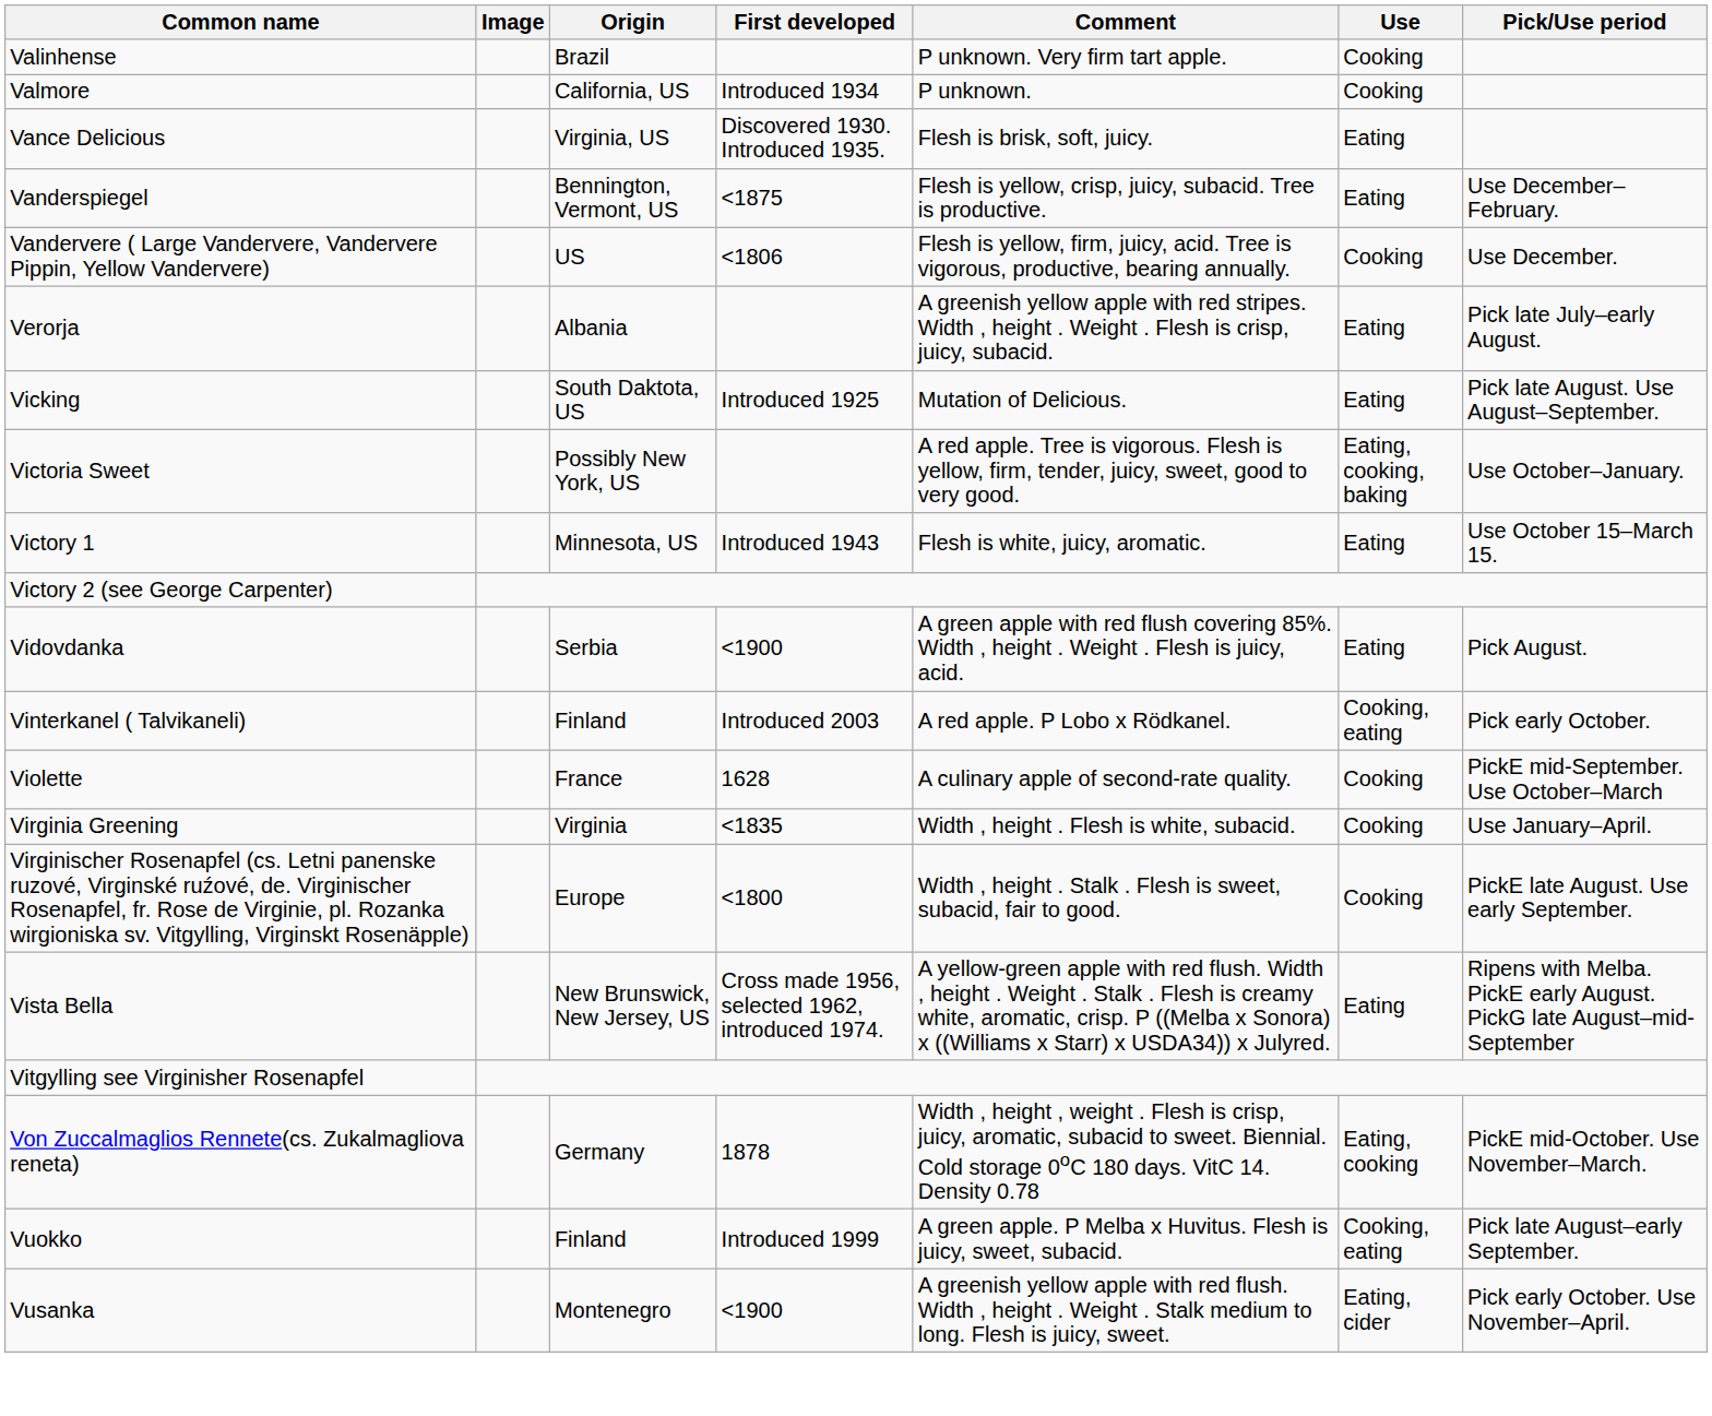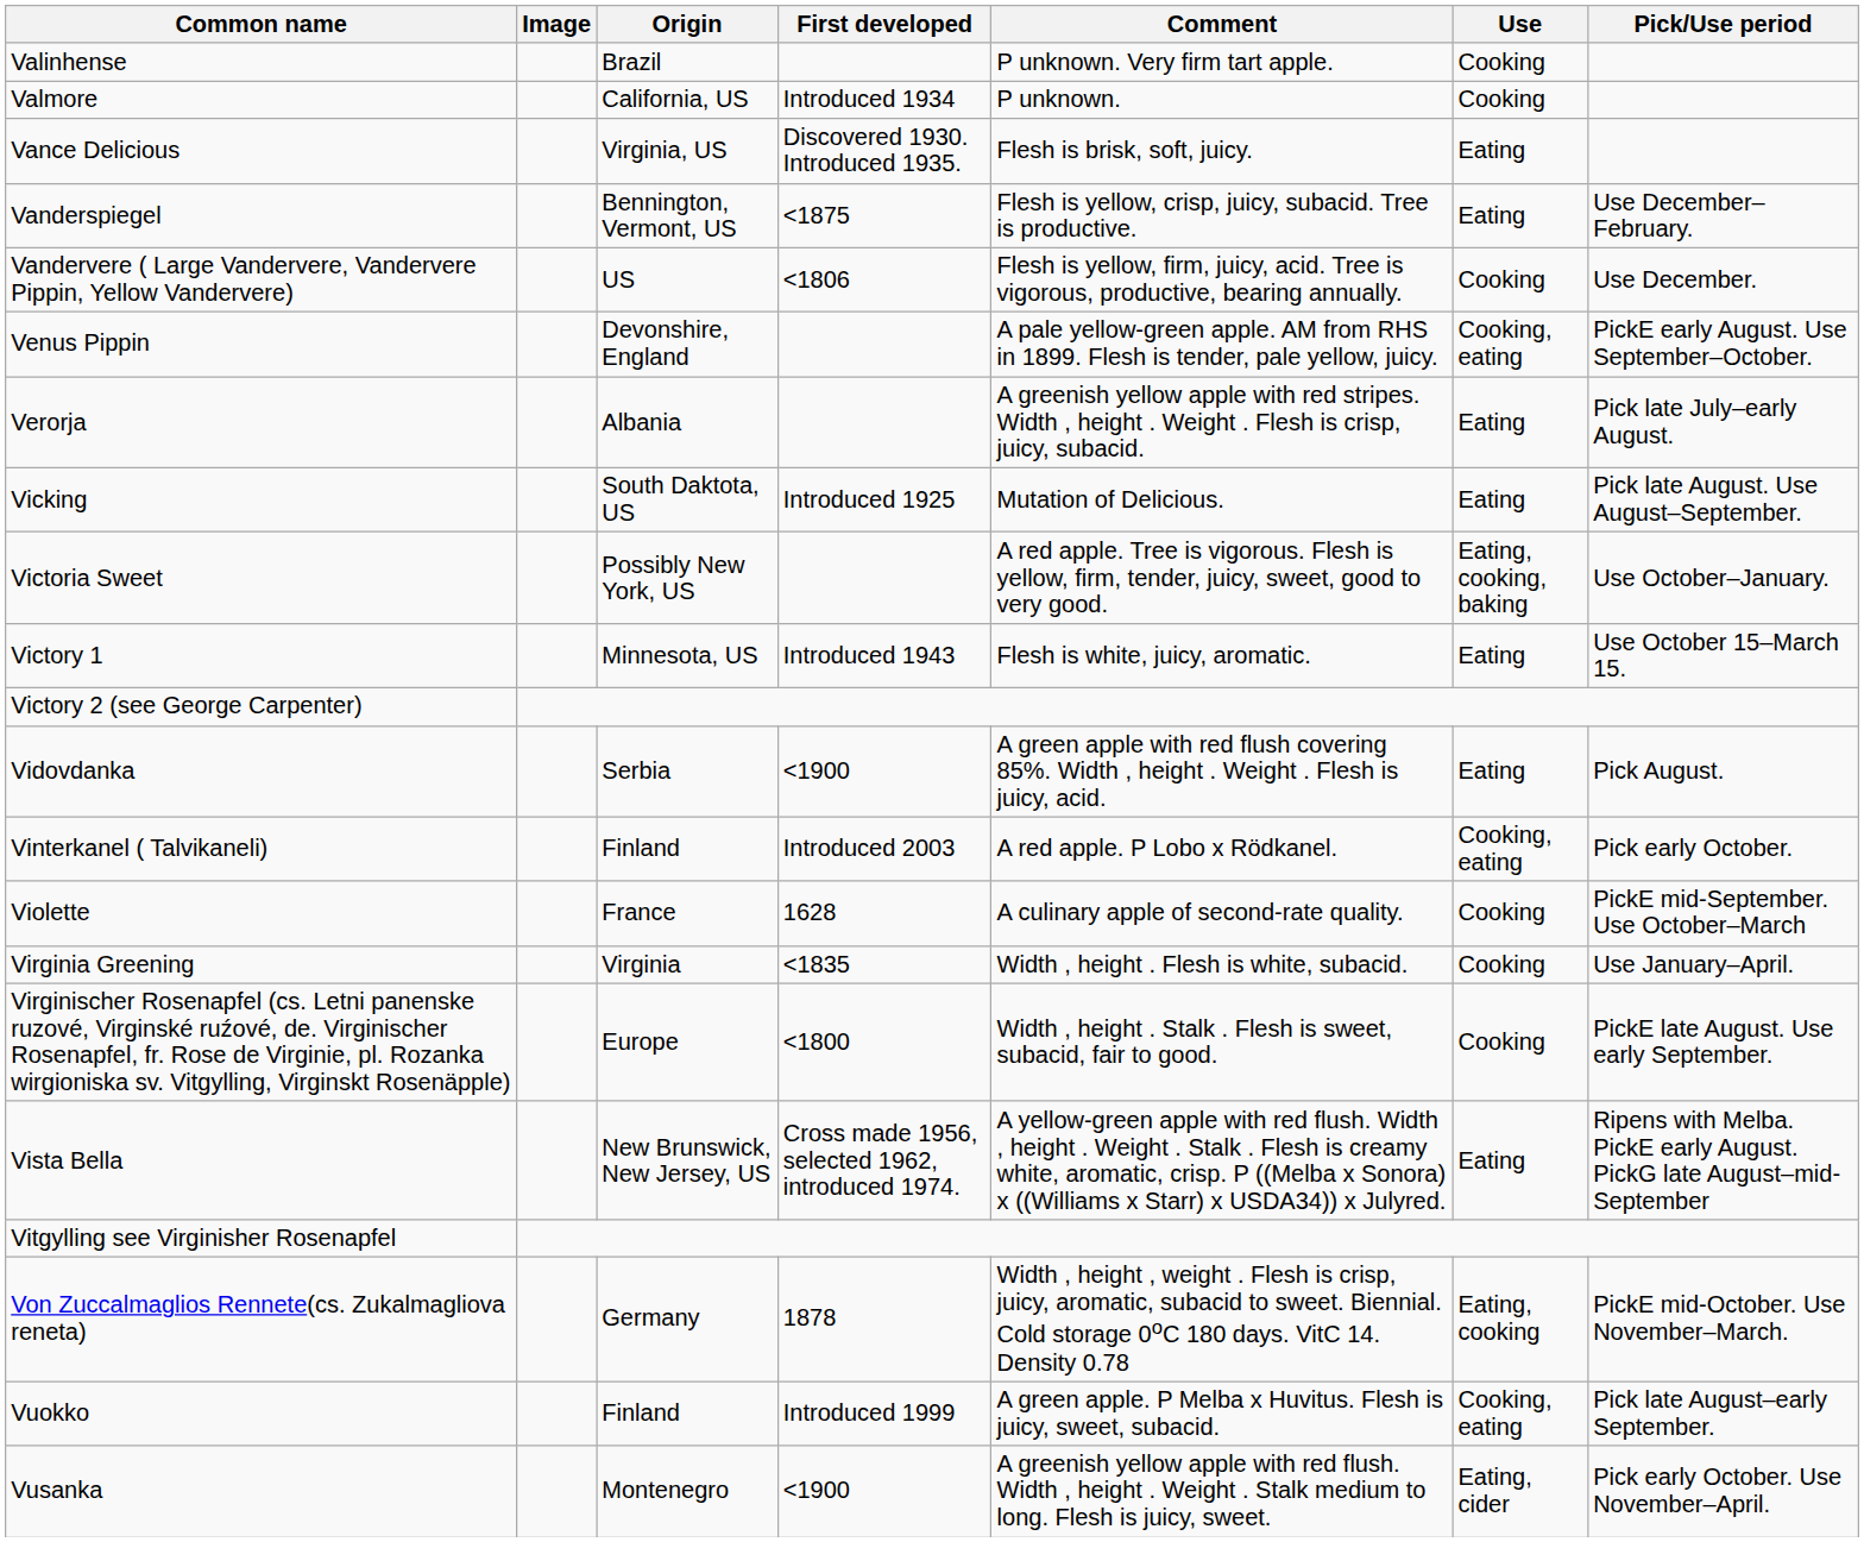 <table class="wikitable sortable">
 <tr>
 <th>Common name</th>
 <th>Image</th>
 <th>Origin</th>
 <th>First developed</th>
 <th>Comment</th>
 <th>Use</th>
 <th>Pick/Use period</th>
 </tr>
 <tr>
 <td>Valinhense</td>
 <td></td>
 <td>Brazil</td>
 <td></td>
 <td>P unknown. Very firm tart apple.</td>
 <td>Cooking</td>
 <td></td>
 </tr>
 <tr>
 <td>Valmore</td>
 <td></td>
 <td>California, US</td>
 <td>Introduced 1934</td>
 <td>P unknown.</td>
 <td>Cooking</td>
 <td></td>
 </tr>
 <tr>
 <td>Vance Delicious</td>
 <td></td>
 <td>Virginia, US</td>
 <td>Discovered 1930. Introduced 1935.</td>
 <td>Flesh is brisk, soft, juicy.</td>
 <td>Eating</td>
 <td></td>
 </tr>
 <tr>
 <td>Vanderspiegel</td>
 <td></td>
 <td>Bennington, Vermont, US</td>
 <td><1875</td>
 <td>Flesh is yellow, crisp, juicy, subacid. Tree is productive.</td>
 <td>Eating</td>
 <td>Use December–February.</td>
 </tr>
 <tr>
 <td>Vandervere ( Large Vandervere, Vandervere Pippin, Yellow Vandervere)</td>
 <td></td>
 <td>US</td>
 <td><1806</td>
 <td>Flesh is yellow, firm, juicy, acid. Tree is vigorous, productive, bearing annually.</td>
 <td>Cooking</td>
 <td>Use December.</td>
+</tr>
+<tr>
+<td>Venus Pippin</td>
+<td></td>
+<td>Devonshire, England</td>
+<td></td>
+<td>A pale yellow-green apple. AM from RHS in 1899. Flesh is tender, pale yellow, juicy.</td>
+<td>Cooking, eating</td>
+<td>PickE early August. Use September–October.</td>
 </tr>
 <tr>
 <td>Verorja</td>
 <td></td>
 <td>Albania</td>
 <td></td>
 <td>A greenish yellow apple with red stripes. Width , height . Weight . Flesh is crisp, juicy, subacid.</td>
 <td>Eating</td>
 <td>Pick late July–early August.</td>
 </tr>
 <tr>
 <td>Vicking</td>
 <td></td>
 <td>South Daktota, US</td>
 <td>Introduced 1925</td>
 <td>Mutation of Delicious.</td>
 <td>Eating</td>
 <td>Pick late August. Use August–September.</td>
 </tr>
 <tr>
 <td>Victoria Sweet</td>
 <td></td>
 <td>Possibly New York, US</td>
 <td></td>
 <td>A red apple. Tree is vigorous. Flesh is yellow, firm, tender, juicy, sweet, good to very good.</td>
 <td>Eating, cooking, baking</td>
 <td>Use October–January.</td>
 </tr>
 <tr>
 <td>Victory 1</td>
 <td></td>
 <td>Minnesota, US</td>
 <td>Introduced 1943</td>
 <td>Flesh is white, juicy, aromatic.</td>
 <td>Eating</td>
 <td>Use October 15–March 15.</td>
 </tr>
 <tr>
 <td>Victory 2 (see George Carpenter)</td>
 </tr>
 <tr>
 <td>Vidovdanka</td>
 <td></td>
 <td>Serbia</td>
 <td><1900</td>
 <td>A green apple with red flush covering 85%. Width , height . Weight . Flesh is juicy, acid.</td>
 <td>Eating</td>
 <td>Pick August.</td>
 </tr>
 <tr>
 <td>Vinterkanel ( Talvikaneli)</td>
 <td></td>
 <td>Finland</td>
 <td>Introduced 2003</td>
 <td>A red apple. P Lobo x Rödkanel.</td>
 <td>Cooking, eating</td>
 <td>Pick early October.</td>
 </tr>
 <tr>
 <td>Violette</td>
 <td></td>
 <td>France</td>
 <td>1628</td>
 <td>A culinary apple of second-rate quality.</td>
 <td>Cooking</td>
 <td>PickE mid-September. Use October–March</td>
 </tr>
 <tr>
 <td>Virginia Greening</td>
 <td></td>
 <td>Virginia</td>
 <td><1835</td>
 <td>Width , height . Flesh is white, subacid.</td>
 <td>Cooking</td>
 <td>Use January–April.</td>
 </tr>
 <tr>
 <td>Virginischer Rosenapfel (cs. Letni panenske ruzové, Virginské ruźové, de. Virginischer Rosenapfel, fr. Rose de Virginie, pl. Rozanka wirgioniska sv. Vitgylling, Virginskt Rosenäpple)</td>
 <td></td>
 <td>Europe</td>
 <td><1800</td>
 <td>Width , height . Stalk . Flesh is sweet, subacid, fair to good.</td>
 <td>Cooking</td>
 <td>PickE late August. Use early September.</td>
 </tr>
 <tr>
 <td>Vista Bella</td>
 <td></td>
 <td>New Brunswick, New Jersey, US</td>
 <td>Cross made 1956, selected 1962, introduced 1974.</td>
 <td>A yellow-green apple with red flush. Width , height . Weight . Stalk . Flesh is creamy white, aromatic, crisp. P ((Melba x Sonora) x ((Williams x Starr) x USDA34)) x Julyred.</td>
 <td>Eating</td>
 <td>Ripens with Melba. PickE early August. PickG late August–mid-September</td>
 </tr>
 <tr>
 <td>Vitgylling see Virginisher Rosenapfel</td>
 </tr>
 <tr>
 <td><a href='#'>Von Zuccalmaglios Rennete</a>(cs. Zukalmagliova reneta)</td>
 <td></td>
 <td>Germany</td>
 <td>1878</td>
 <td>Width , height , weight . Flesh is crisp, juicy, aromatic, subacid to sweet. Biennial. Cold storage 0<sup>o</sup>C 180 days. VitC 14. Density 0.78</td>
 <td>Eating, cooking</td>
 <td>PickE mid-October. Use November–March.</td>
 </tr>
 <tr>
 <td>Vuokko</td>
 <td></td>
 <td>Finland</td>
 <td>Introduced 1999</td>
 <td>A green apple. P Melba x Huvitus. Flesh is juicy, sweet, subacid.</td>
 <td>Cooking, eating</td>
 <td>Pick late August–early September.</td>
 </tr>
 <tr>
 <td>Vusanka</td>
 <td></td>
 <td>Montenegro</td>
 <td><1900</td>
 <td>A greenish yellow apple with red flush. Width , height . Weight . Stalk medium to long. Flesh is juicy, sweet.</td>
 <td>Eating, cider</td>
 <td>Pick early October. Use November–April.</td>
 </tr>
 </table>
